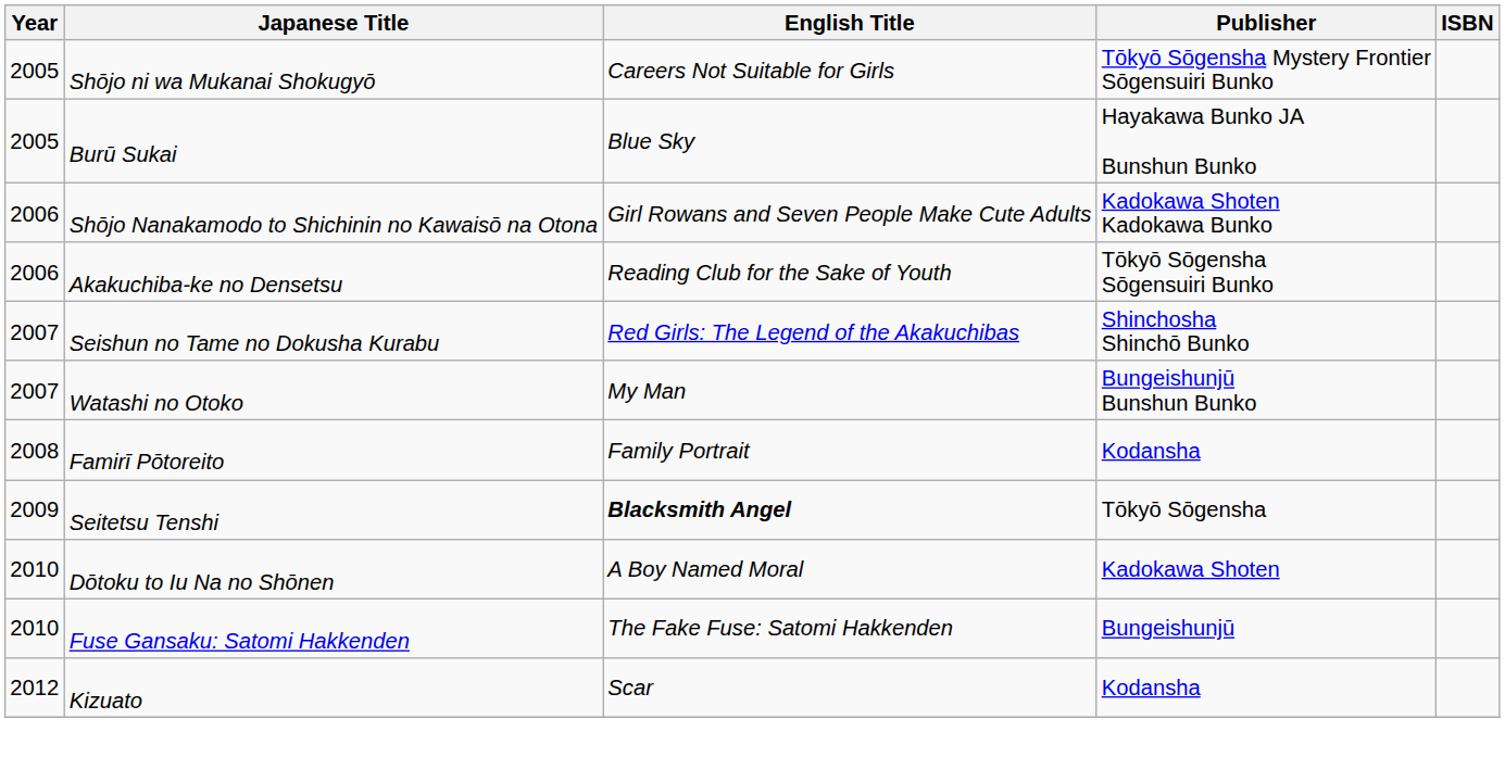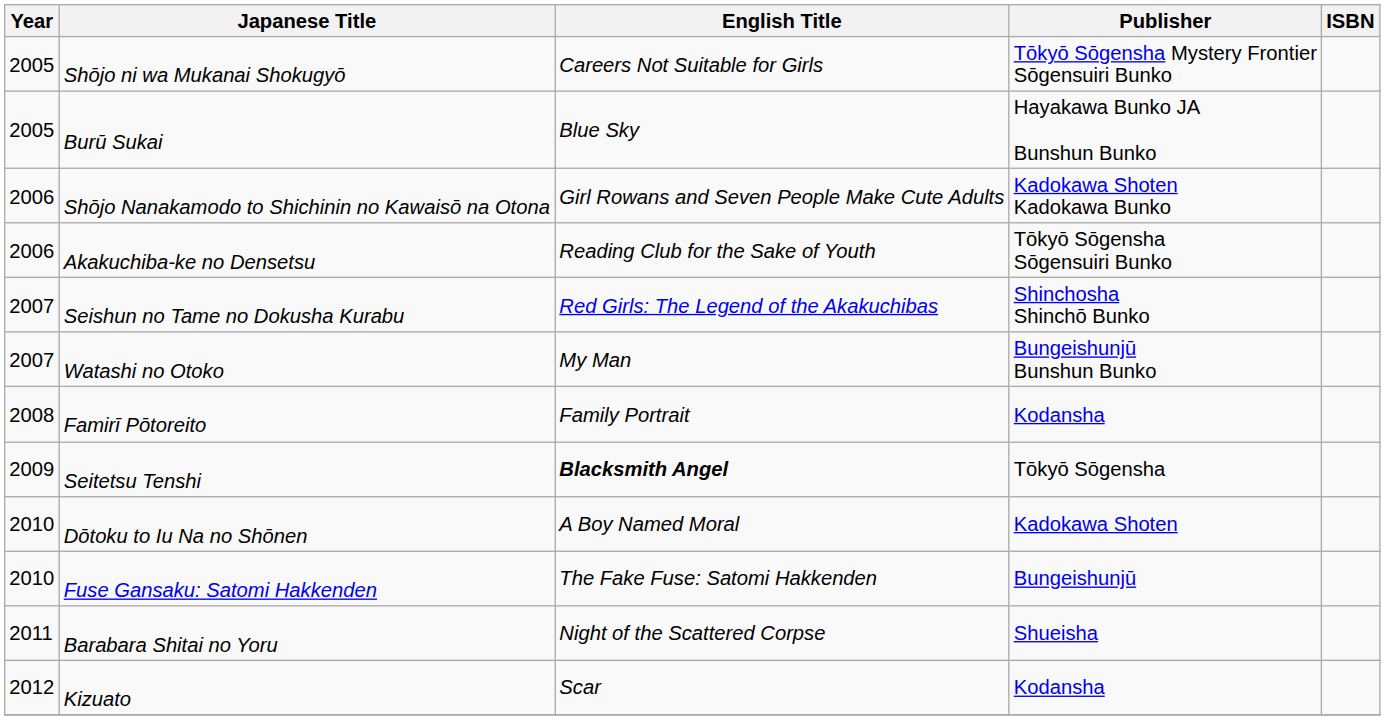 <table class="wikitable" style="font-size: 95%;">
 <tr>
 <th>Year</th>
 <th>Japanese Title</th>
 <th>English Title</th>
 <th>Publisher</th>
 <th>ISBN</th>
 </tr>
 <tr>
 <td>2005</td>
 <td><br><em>Shōjo ni wa Mukanai Shokugyō</em></td>
 <td><em>Careers Not Suitable for Girls</em></td>
 <td><a href='#'>Tōkyō Sōgensha</a> Mystery Frontier<br>Sōgensuiri Bunko</td>
 <td><br></td>
 </tr>
 <tr>
 <td>2005</td>
 <td><br><em>Burū Sukai</em></td>
 <td><em>Blue Sky</em></td>
 <td>Hayakawa Bunko JA<br><br>Bunshun Bunko</td>
 <td><br><br></td>
 </tr>
 <tr>
 <td>2006</td>
 <td><br><em>Shōjo Nanakamodo to Shichinin no Kawaisō na Otona</em></td>
 <td><em>Girl Rowans and Seven People Make Cute Adults</em></td>
 <td><a href='#'>Kadokawa Shoten</a><br>Kadokawa Bunko</td>
 <td><br></td>
 </tr>
 <tr>
 <td>2006</td>
 <td><br><em>Akakuchiba-ke no Densetsu</em></td>
 <td><em>Reading Club for the Sake of Youth</em></td>
 <td>Tōkyō Sōgensha<br>Sōgensuiri Bunko</td>
 <td><br></td>
 </tr>
 <tr>
 <td>2007</td>
 <td><br><em>Seishun no Tame no Dokusha Kurabu</em></td>
 <td><em><a href='#'>Red Girls: The Legend of the Akakuchibas</a></em></td>
 <td><a href='#'>Shinchosha</a><br>Shinchō Bunko</td>
 <td><br></td>
 </tr>
 <tr>
 <td>2007</td>
 <td><br><em>Watashi no Otoko</em></td>
 <td><em>My Man</em></td>
 <td><a href='#'>Bungeishunjū</a><br>Bunshun Bunko</td>
 <td><br></td>
 </tr>
 <tr>
 <td>2008</td>
 <td><br><em>Famirī Pōtoreito</em></td>
 <td><em>Family Portrait</em></td>
 <td><a href='#'>Kodansha</a></td>
 <td><br></td>
 </tr>
 <tr>
 <td>2009</td>
 <td><br><em>Seitetsu Tenshi</em></td>
 <td><strong><em>Blacksmith Angel</em></strong></td>
 <td>Tōkyō Sōgensha</td>
 <td></td>
 </tr>
 <tr>
 <td>2010</td>
 <td><br><em>Dōtoku to Iu Na no Shōnen</em></td>
 <td><em>A Boy Named Moral</em></td>
 <td><a href='#'>Kadokawa Shoten</a></td>
 <td></td>
 </tr>
 <tr>
 <td>2010</td>
 <td><br><a href='#'><em>Fuse Gansaku: Satomi Hakkenden</em></a></td>
 <td><em>The Fake Fuse: Satomi Hakkenden</em></td>
 <td><a href='#'>Bungeishunjū</a></td>
 <td></td>
 </tr>
 <tr>
+<td>2011</td>
+<td><br><em>Barabara Shitai no Yoru</em></td>
+<td><em>Night of the Scattered Corpse</em></td>
+<td><a href='#'>Shueisha</a></td>
+<td></td>
+</tr>
+<tr>
 <td>2012</td>
 <td><br><em>Kizuato</em></td>
 <td><em>Scar</em></td>
 <td><a href='#'>Kodansha</a></td>
 <td></td>
 </tr>
 <tr>
 </tr>
 </table>
